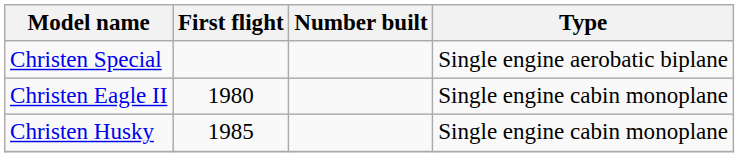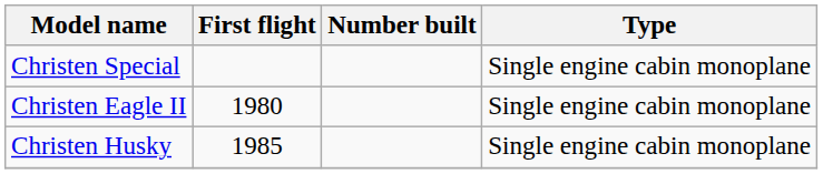 <table class="wikitable sortable">
 <tr>
 <th>Model name</th>
 <th>First flight</th>
 <th>Number built</th>
 <th>Type</th>
 </tr>
 <tr>
 <td align=left><a href='#'>Christen Special</a></td>
 <td align=center></td>
 <td align=center></td>
-<td align=left>Single engine aerobatic biplane</td>
+<td align=left>Single engine cabin monoplane</td>
 </tr>
 <tr>
 <td align=left><a href='#'>Christen Eagle II</a></td>
 <td align=center>1980</td>
 <td align=center></td>
 <td align=left>Single engine cabin monoplane</td>
 </tr>
 <tr>
 <td align=left><a href='#'>Christen Husky</a></td>
 <td align=center>1985</td>
 <td align=center></td>
 <td align=left>Single engine cabin monoplane</td>
 </tr>
 <tr>
 </tr>
 </table>
